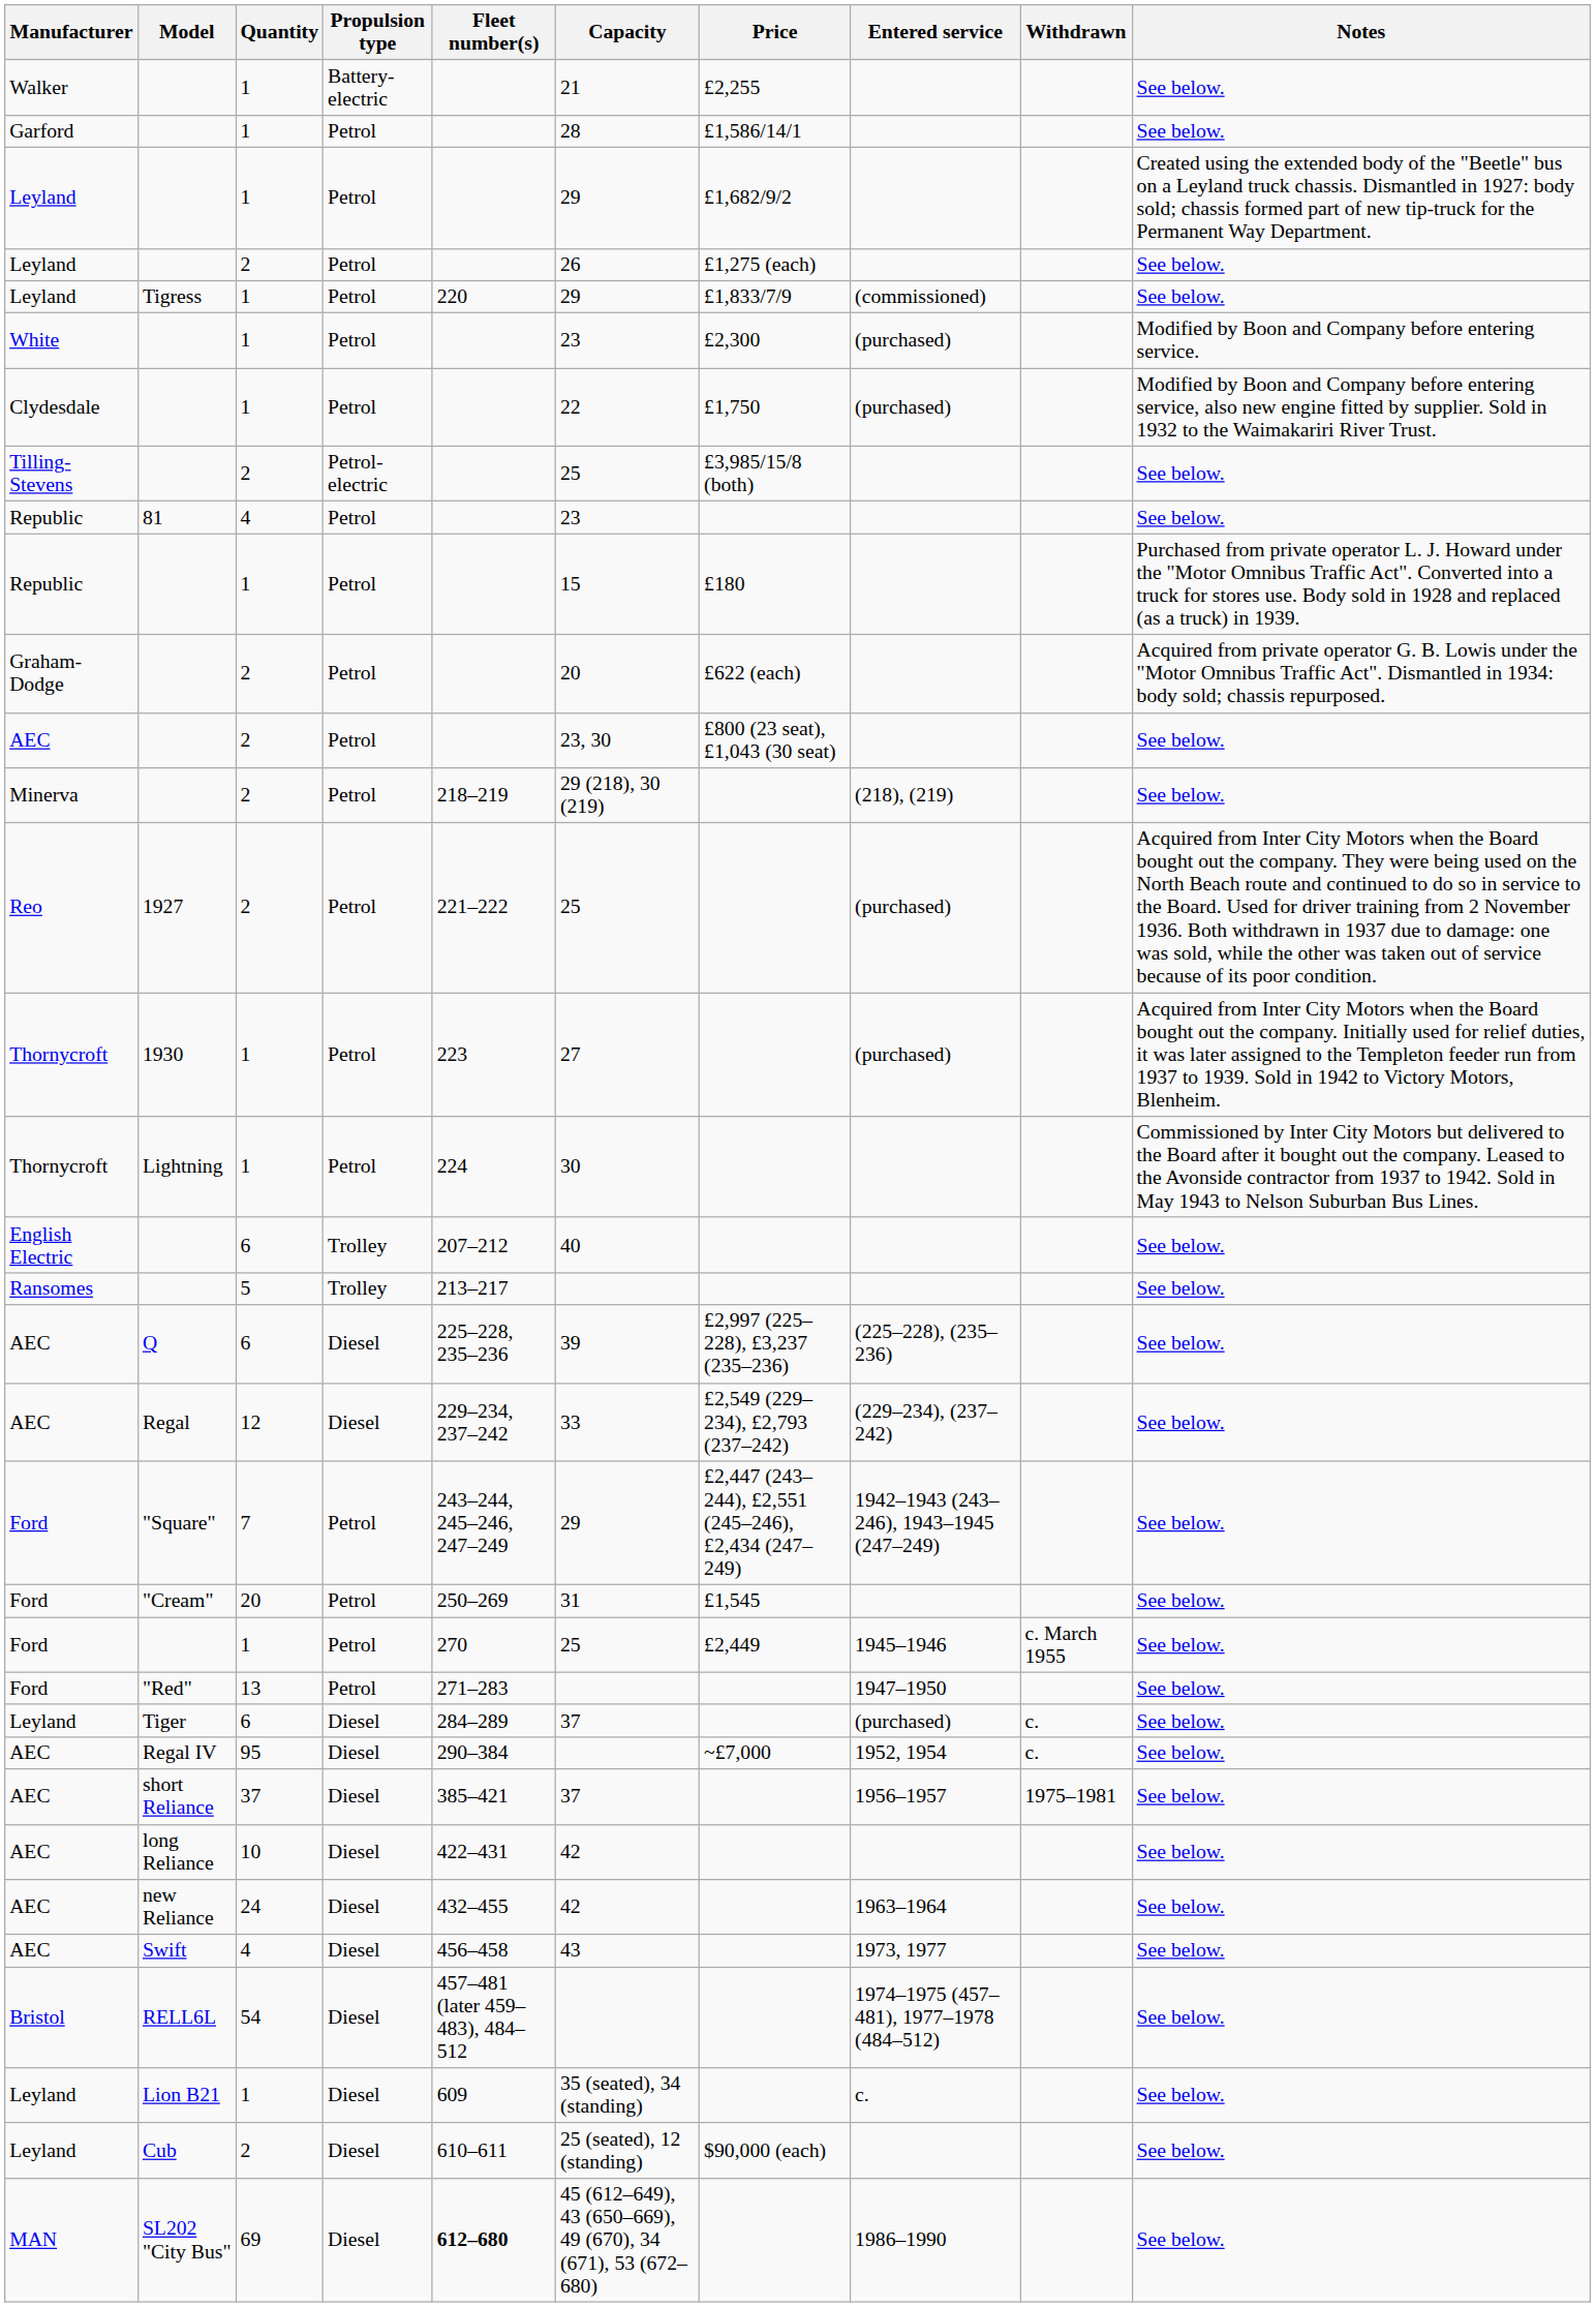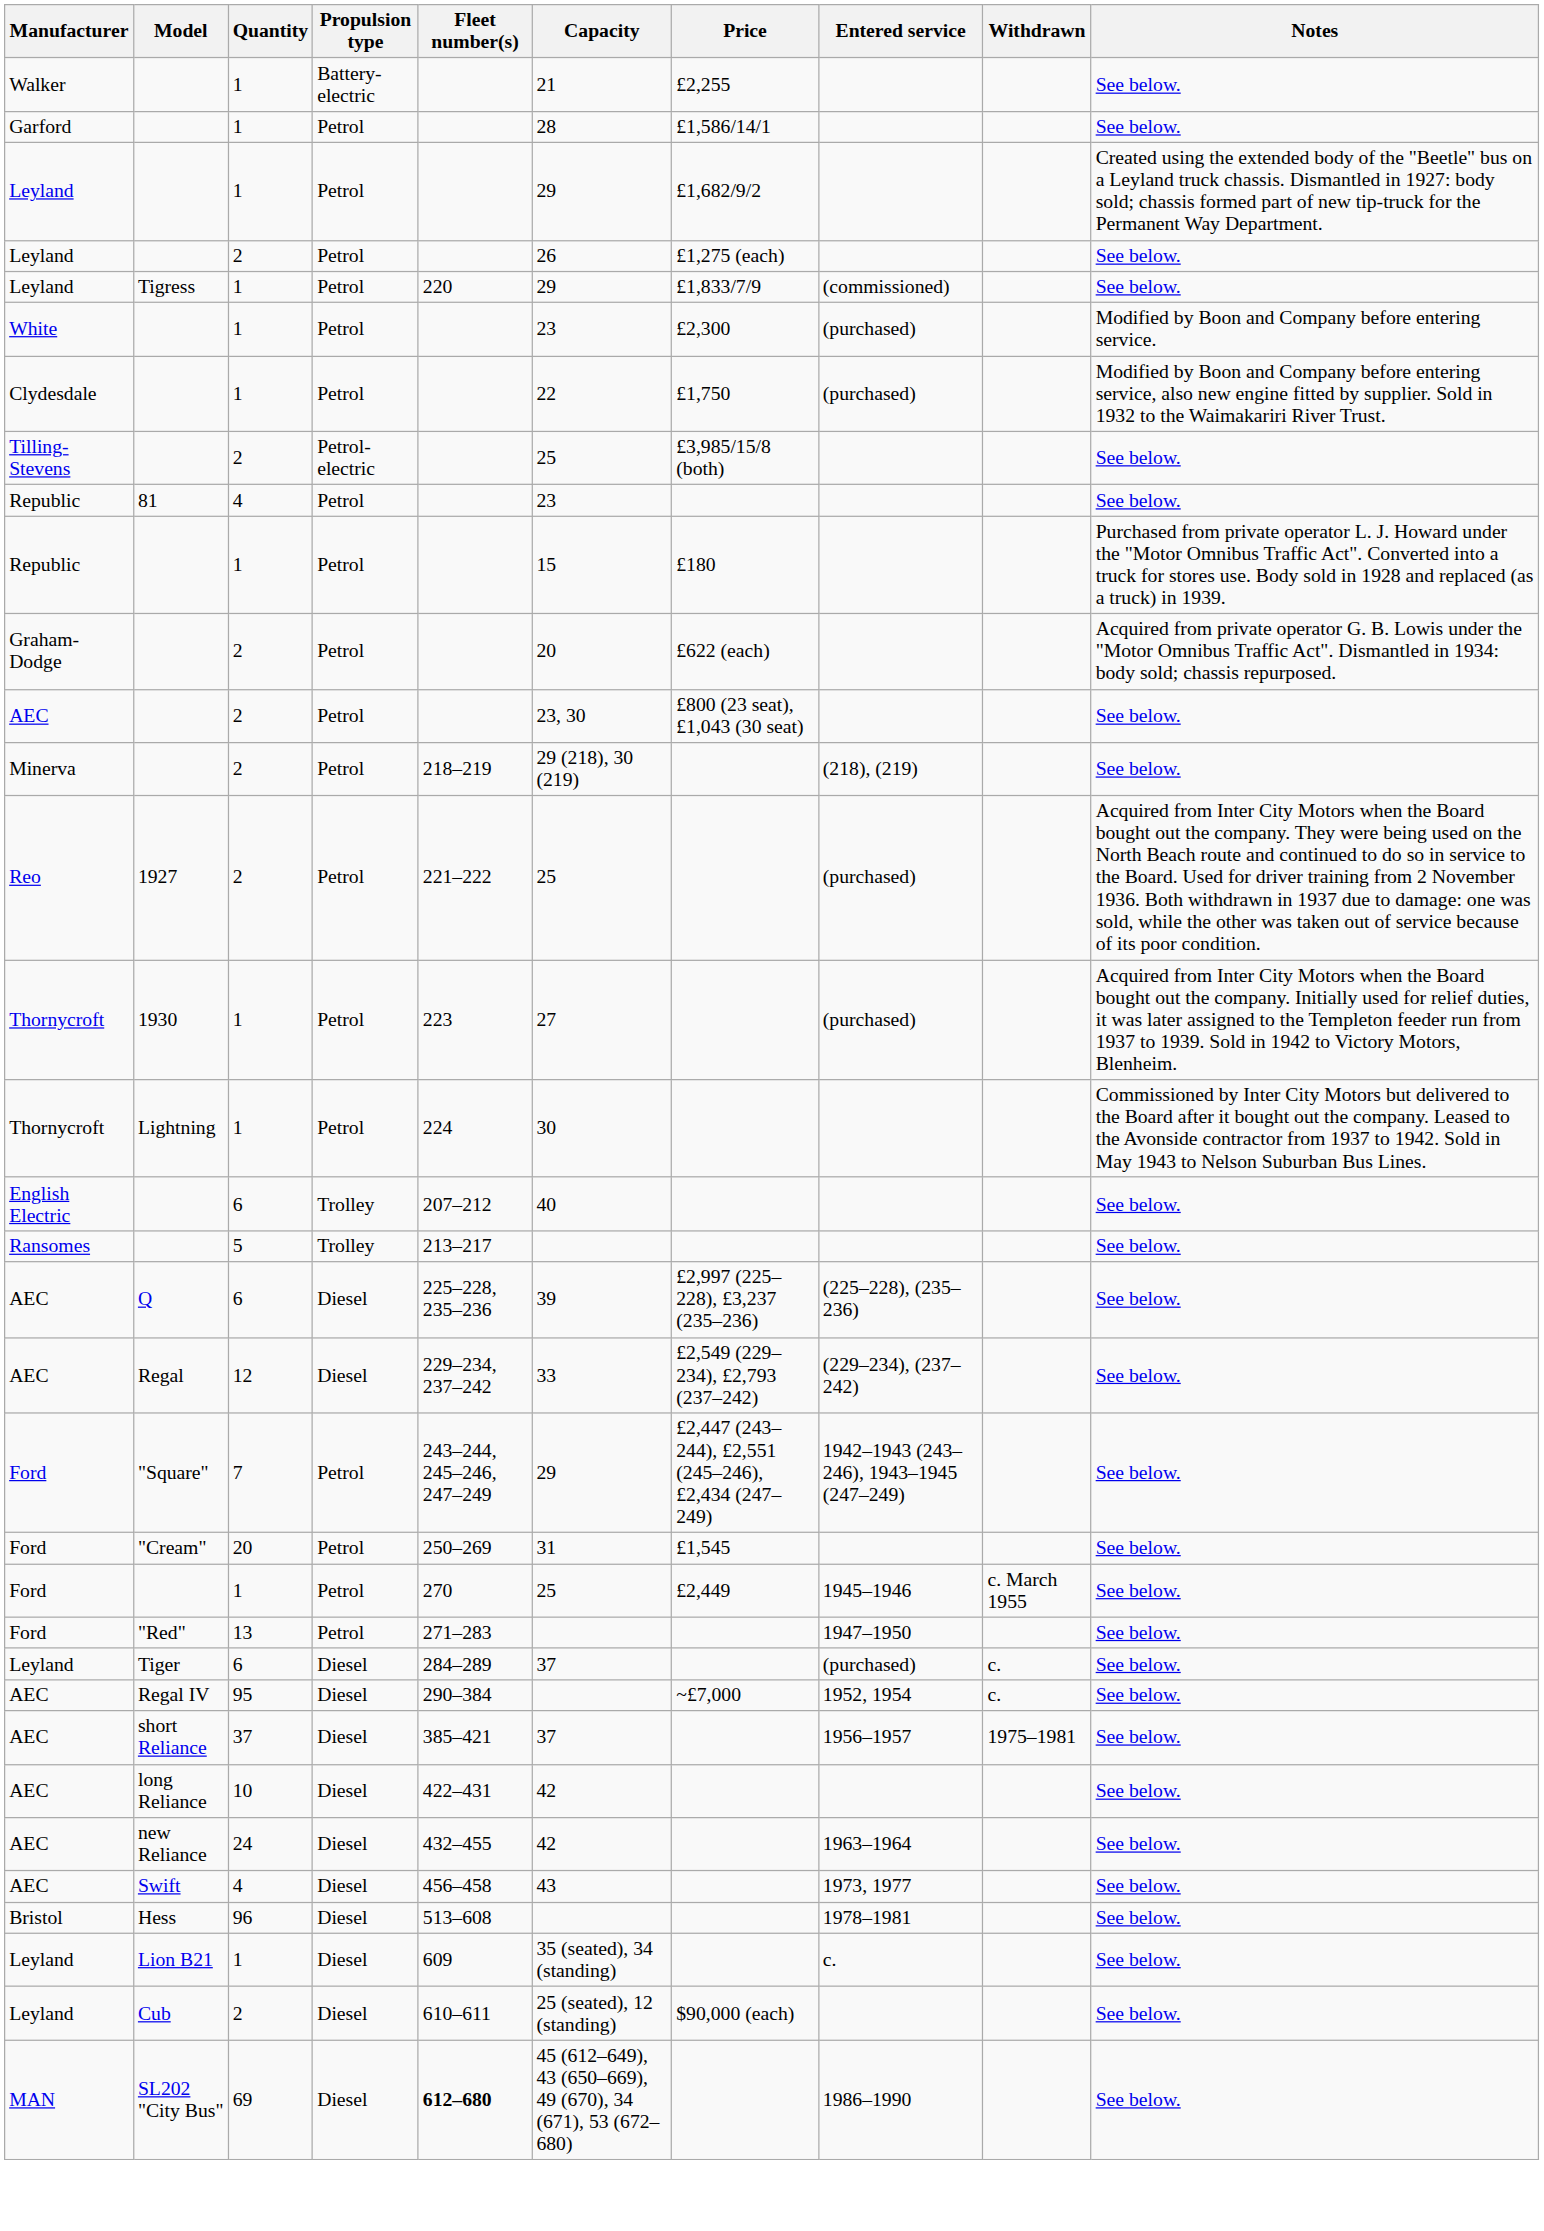 <table class="wikitable">
 <tr>
 <th>Manufacturer</th>
 <th>Model</th>
 <th>Quantity</th>
 <th>Propulsion type</th>
 <th>Fleet number(s)</th>
 <th>Capacity</th>
 <th>Price</th>
 <th>Entered service</th>
 <th>Withdrawn</th>
 <th>Notes</th>
 </tr>
 <tr>
 <td>Walker</td>
 <td></td>
 <td>1</td>
 <td>Battery-electric</td>
 <td></td>
 <td>21</td>
 <td>£2,255</td>
 <td></td>
 <td></td>
 <td><a href='#'>See below.</a></td>
 </tr>
 <tr>
 <td>Garford</td>
 <td></td>
 <td>1</td>
 <td>Petrol</td>
 <td></td>
 <td>28</td>
 <td>£1,586/14/1</td>
 <td></td>
 <td></td>
 <td><a href='#'>See below.</a></td>
 </tr>
 <tr>
 <td><a href='#'>Leyland</a></td>
 <td></td>
 <td>1</td>
 <td>Petrol</td>
 <td></td>
 <td>29</td>
 <td>£1,682/9/2</td>
 <td></td>
 <td></td>
 <td>Created using the extended body of the "Beetle" bus on a Leyland truck chassis. Dismantled in 1927: body sold; chassis formed part of new tip-truck for the Permanent Way Department.</td>
 </tr>
 <tr>
 <td>Leyland</td>
 <td></td>
 <td>2</td>
 <td>Petrol</td>
 <td></td>
 <td>26</td>
 <td>£1,275 (each)</td>
 <td></td>
 <td></td>
 <td><a href='#'>See below.</a></td>
 </tr>
 <tr>
 <td>Leyland</td>
 <td>Tigress</td>
 <td>1</td>
 <td>Petrol</td>
 <td>220</td>
 <td>29</td>
 <td>£1,833/7/9</td>
 <td> (commissioned)</td>
 <td></td>
 <td><a href='#'>See below.</a></td>
 </tr>
 <tr>
 <td><a href='#'>White</a></td>
 <td></td>
 <td>1</td>
 <td>Petrol</td>
 <td></td>
 <td>23</td>
 <td>£2,300</td>
 <td> (purchased)</td>
 <td></td>
 <td>Modified by Boon and Company before entering service.</td>
 </tr>
 <tr>
 <td>Clydesdale</td>
 <td></td>
 <td>1</td>
 <td>Petrol</td>
 <td></td>
 <td>22</td>
 <td>£1,750</td>
 <td> (purchased)</td>
 <td></td>
 <td>Modified by Boon and Company before entering service, also new engine fitted by supplier. Sold in 1932 to the Waimakariri River Trust.</td>
 </tr>
 <tr>
 <td><a href='#'>Tilling-Stevens</a></td>
 <td></td>
 <td>2</td>
 <td>Petrol-electric</td>
 <td></td>
 <td>25</td>
 <td>£3,985/15/8 (both)</td>
 <td></td>
 <td></td>
 <td><a href='#'>See below.</a></td>
 </tr>
 <tr>
 <td>Republic</td>
 <td>81</td>
 <td>4</td>
 <td>Petrol</td>
 <td></td>
 <td>23</td>
 <td></td>
 <td></td>
 <td></td>
 <td><a href='#'>See below.</a></td>
 </tr>
 <tr>
 <td>Republic</td>
 <td></td>
 <td>1</td>
 <td>Petrol</td>
 <td></td>
 <td>15</td>
 <td>£180</td>
 <td></td>
 <td></td>
 <td>Purchased from private operator L. J. Howard under the "Motor Omnibus Traffic Act". Converted into a truck for stores use. Body sold in 1928 and replaced (as a truck) in 1939.</td>
 </tr>
 <tr>
 <td>Graham-Dodge</td>
 <td></td>
 <td>2</td>
 <td>Petrol</td>
 <td></td>
 <td>20</td>
 <td>£622 (each)</td>
 <td></td>
 <td></td>
 <td>Acquired from private operator G. B. Lowis under the "Motor Omnibus Traffic Act". Dismantled in 1934: body sold; chassis repurposed.</td>
 </tr>
 <tr>
 <td><a href='#'>AEC</a></td>
 <td></td>
 <td>2</td>
 <td>Petrol</td>
 <td></td>
 <td>23, 30</td>
 <td>£800 (23 seat), £1,043 (30 seat)</td>
 <td></td>
 <td></td>
 <td><a href='#'>See below.</a></td>
 </tr>
 <tr>
 <td>Minerva</td>
 <td></td>
 <td>2</td>
 <td>Petrol</td>
 <td>218–219</td>
 <td>29 (218), 30 (219)</td>
 <td></td>
 <td> (218),  (219)</td>
 <td></td>
 <td><a href='#'>See below.</a></td>
 </tr>
 <tr>
 <td><a href='#'>Reo</a></td>
 <td>1927</td>
 <td>2</td>
 <td>Petrol</td>
 <td>221–222</td>
 <td>25</td>
 <td></td>
 <td> (purchased)</td>
 <td></td>
 <td>Acquired from Inter City Motors when the Board bought out the company. They were being used on the North Beach route and continued to do so in service to the Board. Used for driver training from 2 November 1936. Both withdrawn in 1937 due to damage: one was sold, while the other was taken out of service because of its poor condition.</td>
 </tr>
 <tr>
 <td><a href='#'>Thornycroft</a></td>
 <td>1930</td>
 <td>1</td>
 <td>Petrol</td>
 <td>223</td>
 <td>27</td>
 <td></td>
 <td> (purchased)</td>
 <td></td>
 <td>Acquired from Inter City Motors when the Board bought out the company. Initially used for relief duties, it was later assigned to the Templeton feeder run from 1937 to 1939. Sold in 1942 to Victory Motors, Blenheim.</td>
 </tr>
 <tr>
 <td>Thornycroft</td>
 <td>Lightning</td>
 <td>1</td>
 <td>Petrol</td>
 <td>224</td>
 <td>30</td>
 <td></td>
 <td></td>
 <td></td>
 <td>Commissioned by Inter City Motors but delivered to the Board after it bought out the company. Leased to the Avonside contractor from 1937 to 1942. Sold in May 1943 to Nelson Suburban Bus Lines.</td>
 </tr>
 <tr>
 <td><a href='#'>English Electric</a></td>
 <td></td>
 <td>6</td>
 <td>Trolley</td>
 <td>207–212</td>
 <td>40</td>
 <td></td>
 <td></td>
 <td></td>
 <td><a href='#'>See below.</a></td>
 </tr>
 <tr>
 <td><a href='#'>Ransomes</a></td>
 <td></td>
 <td>5</td>
 <td>Trolley</td>
 <td>213–217</td>
 <td></td>
 <td></td>
 <td></td>
 <td></td>
 <td><a href='#'>See below.</a></td>
 </tr>
 <tr>
 <td>AEC</td>
 <td><a href='#'>Q</a></td>
 <td>6</td>
 <td>Diesel</td>
 <td>225–228, 235–236</td>
 <td>39</td>
 <td>£2,997 (225–228), £3,237 (235–236)</td>
 <td> (225–228),  (235–236)</td>
 <td></td>
 <td><a href='#'>See below.</a></td>
 </tr>
 <tr>
 <td>AEC</td>
 <td>Regal</td>
 <td>12</td>
 <td>Diesel</td>
 <td>229–234, 237–242</td>
 <td>33</td>
 <td>£2,549 (229–234), £2,793 (237–242)</td>
 <td> (229–234),  (237–242)</td>
 <td></td>
 <td><a href='#'>See below.</a></td>
 </tr>
 <tr>
 <td><a href='#'>Ford</a></td>
 <td>"Square"</td>
 <td>7</td>
 <td>Petrol</td>
 <td>243–244, 245–246, 247–249</td>
 <td>29</td>
 <td>£2,447 (243–244), £2,551 (245–246), £2,434 (247–249)</td>
 <td>1942–1943 (243–246), 1943–1945 (247–249)</td>
 <td></td>
 <td><a href='#'>See below.</a></td>
 </tr>
 <tr>
 <td>Ford</td>
 <td>"Cream"</td>
 <td>20</td>
 <td>Petrol</td>
 <td>250–269</td>
 <td>31</td>
 <td>£1,545</td>
 <td></td>
 <td></td>
 <td><a href='#'>See below.</a></td>
 </tr>
 <tr>
 <td>Ford</td>
 <td></td>
 <td>1</td>
 <td>Petrol</td>
 <td>270</td>
 <td>25</td>
 <td>£2,449</td>
 <td>1945–1946</td>
 <td>c. March 1955</td>
 <td><a href='#'>See below.</a></td>
 </tr>
 <tr>
 <td>Ford</td>
 <td>"Red"</td>
 <td>13</td>
 <td>Petrol</td>
 <td>271–283</td>
 <td></td>
 <td></td>
 <td>1947–1950</td>
 <td></td>
 <td><a href='#'>See below.</a></td>
 </tr>
 <tr>
 <td>Leyland</td>
 <td>Tiger</td>
 <td>6</td>
 <td>Diesel</td>
 <td>284–289</td>
 <td>37</td>
 <td></td>
 <td> (purchased)</td>
 <td>c. </td>
 <td><a href='#'>See below.</a></td>
 </tr>
 <tr>
 <td>AEC</td>
 <td>Regal IV</td>
 <td>95</td>
 <td>Diesel</td>
 <td>290–384</td>
 <td></td>
 <td>~£7,000</td>
 <td>1952, 1954</td>
 <td>c. </td>
 <td><a href='#'>See below.</a></td>
 </tr>
 <tr>
 <td>AEC</td>
 <td>short <a href='#'>Reliance</a></td>
 <td>37</td>
 <td>Diesel</td>
 <td>385–421</td>
 <td>37</td>
 <td></td>
 <td>1956–1957</td>
 <td>1975–1981</td>
 <td><a href='#'>See below.</a></td>
 </tr>
 <tr>
 <td>AEC</td>
 <td>long Reliance</td>
 <td>10</td>
 <td>Diesel</td>
 <td>422–431</td>
 <td>42</td>
 <td></td>
 <td></td>
 <td></td>
 <td><a href='#'>See below.</a></td>
 </tr>
 <tr>
 <td>AEC</td>
 <td>new Reliance</td>
 <td>24</td>
 <td>Diesel</td>
 <td>432–455</td>
 <td>42</td>
 <td></td>
 <td>1963–1964</td>
 <td></td>
 <td><a href='#'>See below.</a></td>
 </tr>
 <tr>
 <td>AEC</td>
 <td><a href='#'>Swift</a></td>
 <td>4</td>
 <td>Diesel</td>
 <td>456–458</td>
 <td>43</td>
 <td></td>
 <td>1973, 1977</td>
 <td></td>
 <td><a href='#'>See below.</a></td>
 </tr>
 <tr>
-<td><a href='#'>Bristol</a></td>
-<td><a href='#'>RELL6L</a></td>
-<td>54</td>
+<td>Bristol</td>
+<td>Hess</td>
+<td>96</td>
 <td>Diesel</td>
-<td>457–481 (later 459–483), 484–512</td>
+<td>513–608</td>
 <td></td>
 <td></td>
-<td>1974–1975 (457–481), 1977–1978 (484–512)</td>
+<td>1978–1981</td>
 <td></td>
 <td><a href='#'>See below.</a></td>
 </tr>
 <tr>
 <td>Leyland</td>
 <td><a href='#'>Lion B21</a></td>
 <td>1</td>
 <td>Diesel</td>
 <td>609</td>
 <td>35 (seated), 34 (standing)</td>
 <td></td>
 <td>c. </td>
 <td></td>
 <td><a href='#'>See below.</a></td>
 </tr>
 <tr>
 <td>Leyland</td>
 <td><a href='#'>Cub</a></td>
 <td>2</td>
 <td>Diesel</td>
 <td>610–611</td>
 <td>25 (seated), 12 (standing)</td>
 <td>$90,000 (each)</td>
 <td></td>
 <td></td>
 <td><a href='#'>See below.</a></td>
 </tr>
 <tr>
 <td><a href='#'>MAN</a></td>
 <td><a href='#'>SL202</a> "City Bus"</td>
 <td>69</td>
 <td>Diesel</td>
 <td><strong>612–680</strong></td>
 <td>45 (612–649), 43 (650–669), 49 (670), 34 (671), 53 (672–680)</td>
 <td></td>
 <td>1986–1990</td>
 <td></td>
 <td><a href='#'>See below.</a></td>
 </tr>
 </table>
